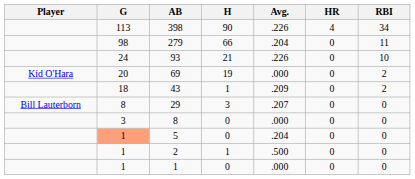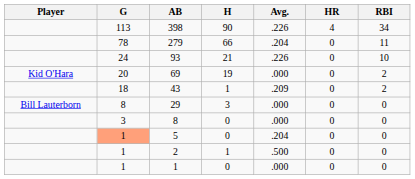 <table class="wikitable sortable">
 <tr>
 <th bgcolor="#DDDDFF" width="16%">Player</th>
 <th bgcolor="#DDDDFF" width="9%">G</th>
 <th bgcolor="#DDDDFF" width="9%">AB</th>
 <th bgcolor="#DDDDFF" width="9%">H</th>
 <th bgcolor="#DDDDFF" width="9%">Avg.</th>
 <th bgcolor="#DDDDFF" width="9%">HR</th>
 <th bgcolor="#DDDDFF" width="9%">RBI</th>
 </tr>
 <tr align="center">
 <td></td>
 <td>113</td>
 <td>398</td>
 <td>90</td>
 <td>.226</td>
 <td>4</td>
 <td>34</td>
 </tr>
 <tr align="center">
 <td></td>
-<td>98</td>
+<td>78</td>
 <td>279</td>
 <td>66</td>
 <td>.204</td>
 <td>0</td>
 <td>11</td>
 </tr>
 <tr align="center">
 <td></td>
 <td>24</td>
 <td>93</td>
 <td>21</td>
 <td>.226</td>
 <td>0</td>
 <td>10</td>
 </tr>
 <tr align="center">
 <td><a href='#'>Kid O'Hara</a></td>
 <td>20</td>
 <td>69</td>
 <td>19</td>
 <td>.000</td>
 <td>0</td>
 <td>2</td>
 </tr>
 <tr align=center>
 <td></td>
 <td>18</td>
 <td>43</td>
 <td>1</td>
 <td>.209</td>
 <td>0</td>
 <td>2</td>
 </tr>
 <tr align="center">
 <td><a href='#'>Bill Lauterborn</a></td>
 <td>8</td>
 <td>29</td>
 <td>3</td>
-<td>.207</td>
+<td>.000</td>
 <td>0</td>
 <td>0</td>
 </tr>
 <tr align=center>
 <td></td>
 <td>3</td>
 <td>8</td>
 <td>0</td>
 <td>.000</td>
 <td>0</td>
 <td>0</td>
 </tr>
 <tr align="center">
 <td></td>
 <td style="background: lightsalmon;">1</td>
 <td>5</td>
 <td>0</td>
 <td>.204</td>
 <td>0</td>
 <td>0</td>
 </tr>
 <tr align="center">
 <td></td>
 <td>1</td>
 <td>2</td>
 <td>1</td>
 <td>.500</td>
 <td>0</td>
 <td>0</td>
 </tr>
 <tr align="center">
 <td></td>
 <td>1</td>
 <td>1</td>
 <td>0</td>
 <td>.000</td>
 <td>0</td>
 <td>0</td>
 </tr>
 </table>
